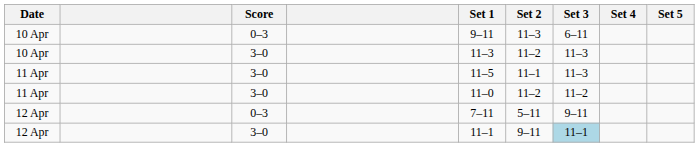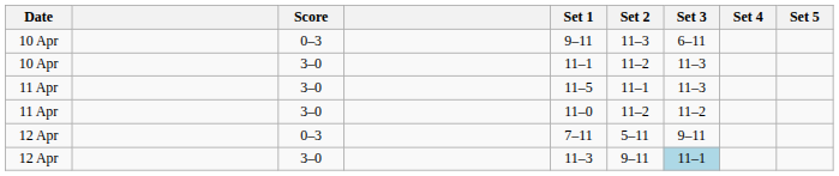 <table class="wikitable" style="text-align: center; font-size:90% ">
 <tr>
 <th width="60">Date</th>
 <th align="right" width="200"></th>
 <th width="60">Score</th>
 <th align="left" width="200"></th>
 <th width="50">Set 1</th>
 <th width="50">Set 2</th>
 <th width="50">Set 3</th>
 <th width="50">Set 4</th>
 <th width="50">Set 5</th>
 </tr>
 <tr>
 <td>10 Apr</td>
 <td align=left></td>
 <td align=center>0–3</td>
 <td align=left><strong></strong></td>
 <td>9–11</td>
 <td>11–3</td>
 <td>6–11</td>
 <td></td>
 <td></td>
 </tr>
 <tr>
 <td>10 Apr</td>
 <td align=left><strong></strong></td>
 <td align=center>3–0</td>
 <td align=left></td>
-<td>11–3</td>
+<td>11–1</td>
 <td>11–2</td>
 <td>11–3</td>
 <td></td>
 <td></td>
 </tr>
 <tr>
 <td>11 Apr</td>
 <td align=left><strong></strong></td>
 <td align=center>3–0</td>
 <td align=left></td>
 <td>11–5</td>
 <td>11–1</td>
 <td>11–3</td>
 <td></td>
 <td></td>
 </tr>
 <tr>
 <td>11 Apr</td>
 <td align=left><strong></strong></td>
 <td align=center>3–0</td>
 <td align=left></td>
 <td>11–0</td>
 <td>11–2</td>
 <td>11–2</td>
 <td></td>
 <td></td>
 </tr>
 <tr>
 <td>12 Apr</td>
 <td align=left></td>
 <td align=center>0–3</td>
 <td align=left><strong></strong></td>
 <td>7–11</td>
 <td>5–11</td>
 <td>9–11</td>
 <td></td>
 <td></td>
 </tr>
 <tr>
 <td>12 Apr</td>
 <td align=left><strong></strong></td>
 <td align=center>3–0</td>
 <td align=left></td>
-<td>11–1</td>
+<td>11–3</td>
 <td>9–11</td>
 <td style="background: lightblue;">11–1</td>
 <td></td>
 <td></td>
 </tr>
 </table>
